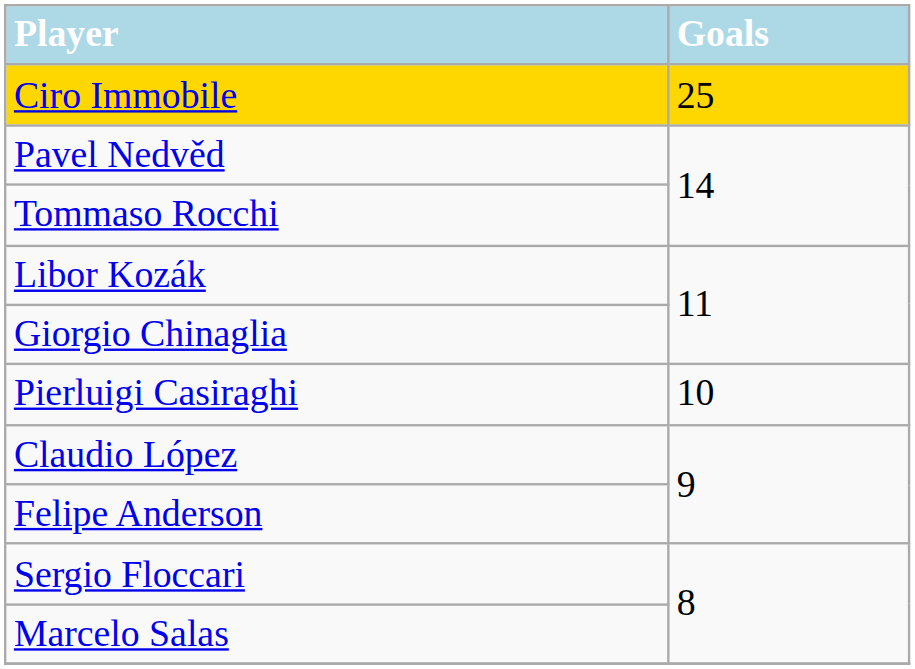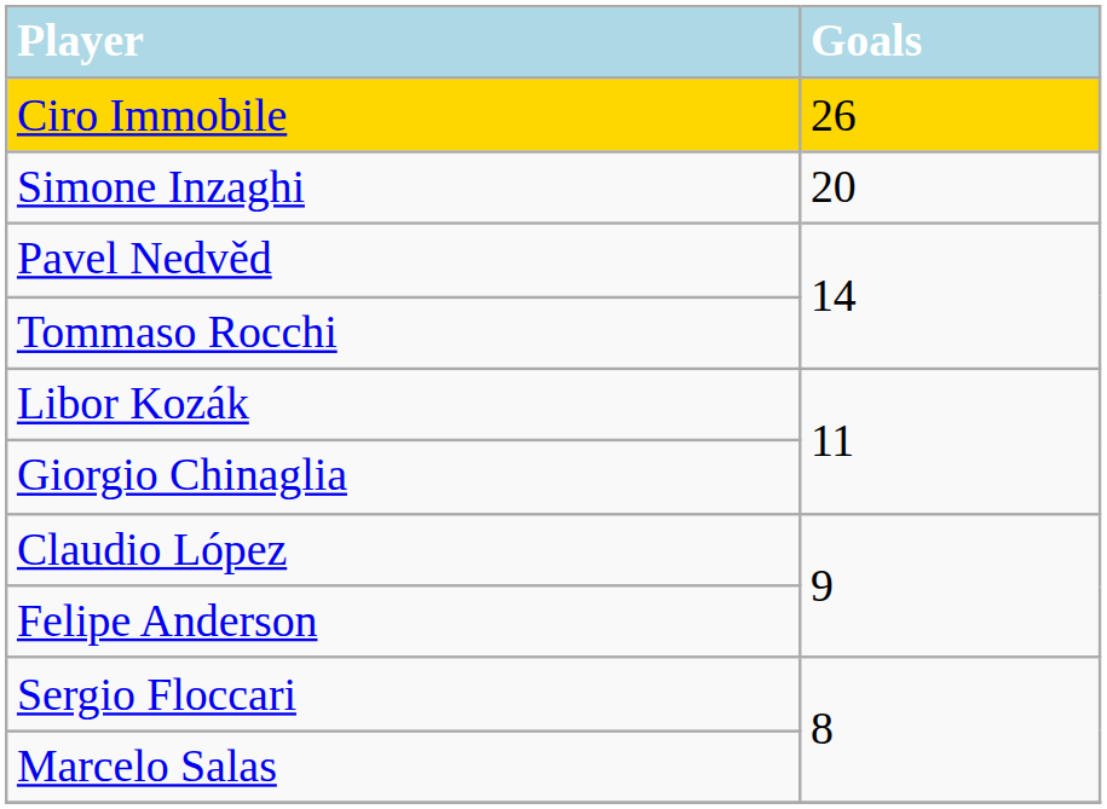 <table class="wikitable" style=" width: 24em; ">
 <tr style="background:lightblue;color:white">
 <td><strong>Player</strong></td>
 <td><strong>Goals</strong></td>
 </tr>
 <tr style="background:gold;">
 <td> <a href='#'>Ciro Immobile</a></td>
-<td>25</td>
+<td>26</td>
+</tr>
+<tr>
+<td> <a href='#'>Simone Inzaghi</a></td>
+<td>20</td>
 </tr>
 <tr>
 <td> <a href='#'>Pavel Nedvěd</a></td>
 <td rowspan=2>14</td>
 </tr>
 <tr>
 <td> <a href='#'>Tommaso Rocchi</a></td>
 </tr>
 <tr>
 <td> <a href='#'>Libor Kozák</a></td>
 <td rowspan=2>11</td>
 </tr>
 <tr>
 <td> <a href='#'>Giorgio Chinaglia</a></td>
-</tr>
-<tr>
-<td> <a href='#'>Pierluigi Casiraghi</a></td>
-<td>10</td>
 </tr>
 <tr>
 <td> <a href='#'>Claudio López</a></td>
 <td rowspan=2>9</td>
 </tr>
 <tr>
 <td> <a href='#'>Felipe Anderson</a></td>
 </tr>
 <tr>
 <td> <a href='#'>Sergio Floccari</a></td>
 <td rowspan=2>8</td>
 </tr>
 <tr>
 <td> <a href='#'>Marcelo Salas</a></td>
 </tr>
 <tr>
 </tr>
 </table>
